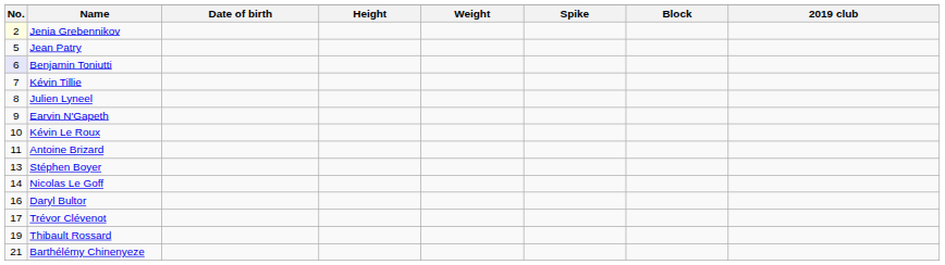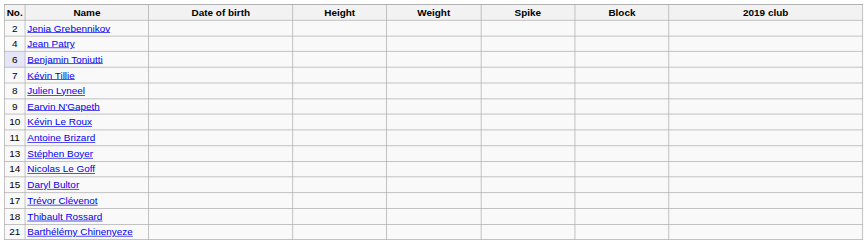 <table class="wikitable sortable" style="font-size:90%; text-align:center;">
 <tr>
 </tr>
 <tr>
 <th>No.</th>
 <th style="width:12em">Name</th>
 <th style="width:14em">Date of birth</th>
 <th style="width:9em">Height</th>
 <th style="width:9em">Weight</th>
 <th style="width:9em">Spike</th>
 <th style="width:9em">Block</th>
 <th style="width:19em">2019 club</th>
 </tr>
 <tr>
-<td style="background: lightyellow;">2</td>
+<td>2</td>
 <td align=left><a href='#'>Jenia Grebennikov</a></td>
 <td></td>
 <td></td>
 <td></td>
 <td></td>
 <td></td>
 <td></td>
 </tr>
 <tr>
-<td>5</td>
+<td>4</td>
 <td align=left><a href='#'>Jean Patry</a></td>
 <td></td>
 <td></td>
 <td></td>
 <td></td>
 <td></td>
 <td></td>
 </tr>
 <tr>
 <td style="background: lavender;">6</td>
 <td align=left><a href='#'>Benjamin Toniutti</a></td>
 <td></td>
 <td></td>
 <td></td>
 <td></td>
 <td></td>
 <td></td>
 </tr>
 <tr>
 <td>7</td>
 <td align=left><a href='#'>Kévin Tillie</a></td>
 <td></td>
 <td></td>
 <td></td>
 <td></td>
 <td></td>
 <td></td>
 </tr>
 <tr>
 <td>8</td>
 <td align=left><a href='#'>Julien Lyneel</a></td>
 <td></td>
 <td></td>
 <td></td>
 <td></td>
 <td></td>
 <td></td>
 </tr>
 <tr>
 <td>9</td>
 <td align=left><a href='#'>Earvin N'Gapeth</a></td>
 <td></td>
 <td></td>
 <td></td>
 <td></td>
 <td></td>
 <td></td>
 </tr>
 <tr>
 <td>10</td>
 <td align=left><a href='#'>Kévin Le Roux</a></td>
 <td></td>
 <td></td>
 <td></td>
 <td></td>
 <td></td>
 <td></td>
 </tr>
 <tr>
 <td>11</td>
 <td align=left><a href='#'>Antoine Brizard</a></td>
 <td></td>
 <td></td>
 <td></td>
 <td></td>
 <td></td>
 <td></td>
 </tr>
 <tr>
 <td>13</td>
 <td align=left><a href='#'>Stéphen Boyer</a></td>
 <td></td>
 <td></td>
 <td></td>
 <td></td>
 <td></td>
 <td></td>
 </tr>
 <tr>
 <td>14</td>
 <td align=left><a href='#'>Nicolas Le Goff</a></td>
 <td></td>
 <td></td>
 <td></td>
 <td></td>
 <td></td>
 <td></td>
 </tr>
 <tr>
-<td>16</td>
+<td>15</td>
 <td align=left><a href='#'>Daryl Bultor</a></td>
 <td></td>
 <td></td>
 <td></td>
 <td></td>
 <td></td>
 <td></td>
 </tr>
 <tr>
 <td>17</td>
 <td align=left><a href='#'>Trévor Clévenot</a></td>
 <td></td>
 <td></td>
 <td></td>
 <td></td>
 <td></td>
 <td></td>
 </tr>
 <tr>
-<td>19</td>
+<td>18</td>
 <td align=left><a href='#'>Thibault Rossard</a></td>
 <td></td>
 <td></td>
 <td></td>
 <td></td>
 <td></td>
 <td></td>
 </tr>
 <tr>
 <td>21</td>
 <td align=left><a href='#'>Barthélémy Chinenyeze</a></td>
 <td></td>
 <td></td>
 <td></td>
 <td></td>
 <td></td>
 <td></td>
 </tr>
 </table>
